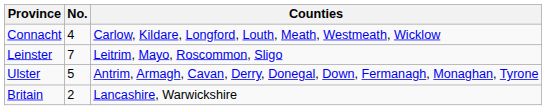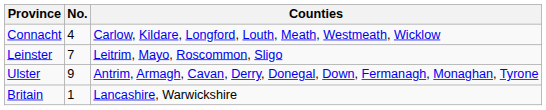 <table class="wikitable">
 <tr>
 <th>Province</th>
 <th>No.</th>
 <th>Counties</th>
 </tr>
 <tr>
 <td><a href='#'>Connacht</a></td>
 <td>4</td>
 <td><a href='#'>Carlow</a>, <a href='#'>Kildare</a>, <a href='#'>Longford</a>, <a href='#'>Louth</a>, <a href='#'>Meath</a>, <a href='#'>Westmeath</a>, <a href='#'>Wicklow</a></td>
 </tr>
 <tr>
 <td><a href='#'>Leinster</a></td>
 <td>7</td>
 <td><a href='#'>Leitrim</a>, <a href='#'>Mayo</a>, <a href='#'>Roscommon</a>, <a href='#'>Sligo</a></td>
 </tr>
 <tr>
 <td><a href='#'>Ulster</a></td>
-<td>5</td>
+<td>9</td>
 <td><a href='#'>Antrim</a>, <a href='#'>Armagh</a>, <a href='#'>Cavan</a>, <a href='#'>Derry</a>, <a href='#'>Donegal</a>, <a href='#'>Down</a>, <a href='#'>Fermanagh</a>, <a href='#'>Monaghan</a>, <a href='#'>Tyrone</a></td>
 </tr>
 <tr>
 <td><a href='#'>Britain</a></td>
-<td>2</td>
+<td>1</td>
 <td><a href='#'>Lancashire</a>, Warwickshire</td>
 </tr>
 </table>
